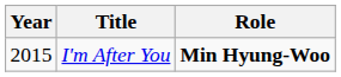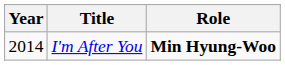 <table class="wikitable sortable">
 <tr>
 <th>Year</th>
 <th>Title</th>
 <th>Role</th>
 </tr>
 <tr>
-<td>2015</td>
+<td>2014</td>
 <td><em><a href='#'>I'm After You</a></em></td>
 <td><strong>Min Hyung-Woo</strong></td>
 </tr>
 </table>
